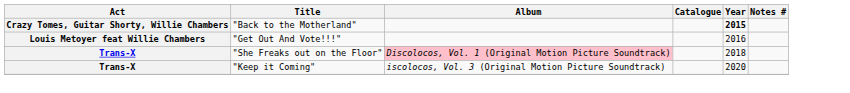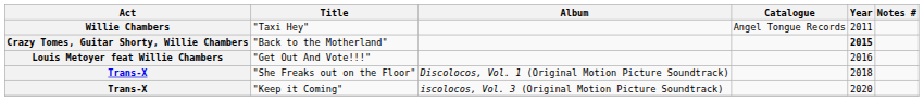 <table class="wikitable plainrowheaders sortable">
 <tr>
 <th scope="col" class="unsortable">Act</th>
 <th scope="col">Title</th>
 <th scope="col">Album</th>
 <th scope="col">Catalogue</th>
 <th scope="col">Year</th>
 <th scope="col" class="unsortable">Notes #</th>
+</tr>
+<tr>
+<th scope="row">Willie Chambers</th>
+<td>"Taxi Hey"</td>
+<td></td>
+<td>Angel Tongue Records</td>
+<td>2011</td>
+<td></td>
 </tr>
 <tr>
 <th scope="row">Crazy Tomes, Guitar Shorty, Willie Chambers</th>
 <td>"Back to the Motherland"</td>
 <td></td>
 <td></td>
 <td><strong>2015</strong></td>
 <td></td>
 </tr>
 <tr>
 <th scope="row">Louis Metoyer feat Willie Chambers</th>
 <td>"Get Out And Vote!!!"</td>
 <td></td>
 <td></td>
 <td>2016</td>
 <td></td>
 </tr>
 <tr>
 <th scope="row"><a href='#'>Trans-X</a></th>
 <td>"She Freaks out on the Floor"</td>
-<td style="background: pink;"><em>Discolocos, Vol. 1</em> (Original Motion Picture Soundtrack)</td>
+<td><em>Discolocos, Vol. 1</em> (Original Motion Picture Soundtrack)</td>
 <td></td>
 <td>2018</td>
 <td></td>
 </tr>
 <tr>
 <th scope="row">Trans-X</th>
 <td>"Keep it Coming"</td>
 <td><em>iscolocos, Vol. 3</em> (Original Motion Picture Soundtrack)</td>
 <td></td>
 <td>2020</td>
 <td></td>
 </tr>
 <tr>
 </tr>
 </table>
